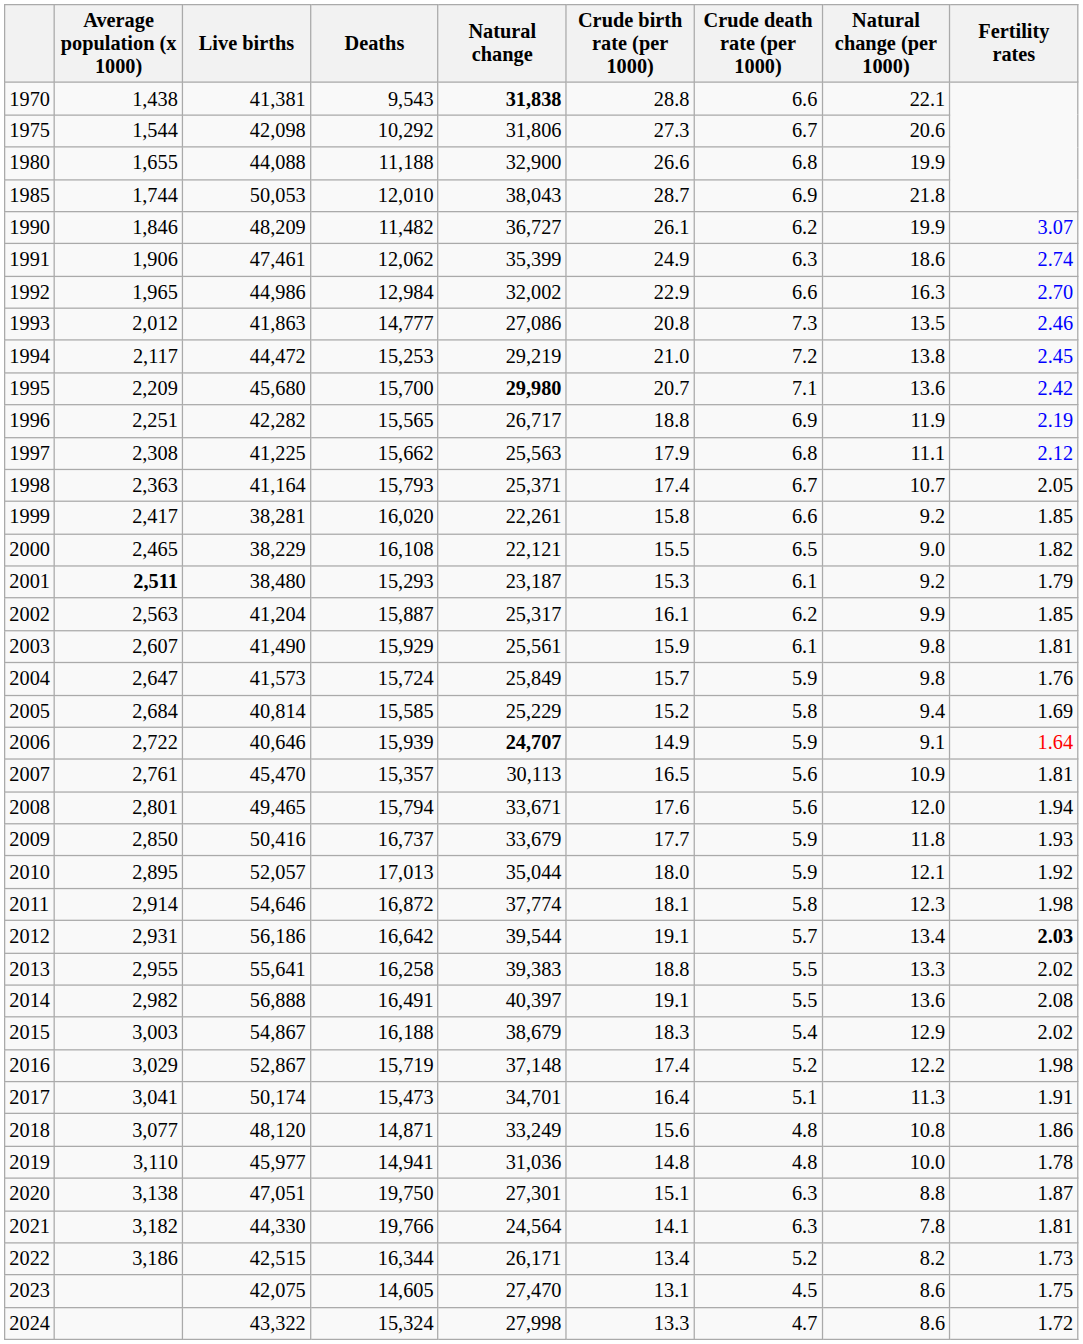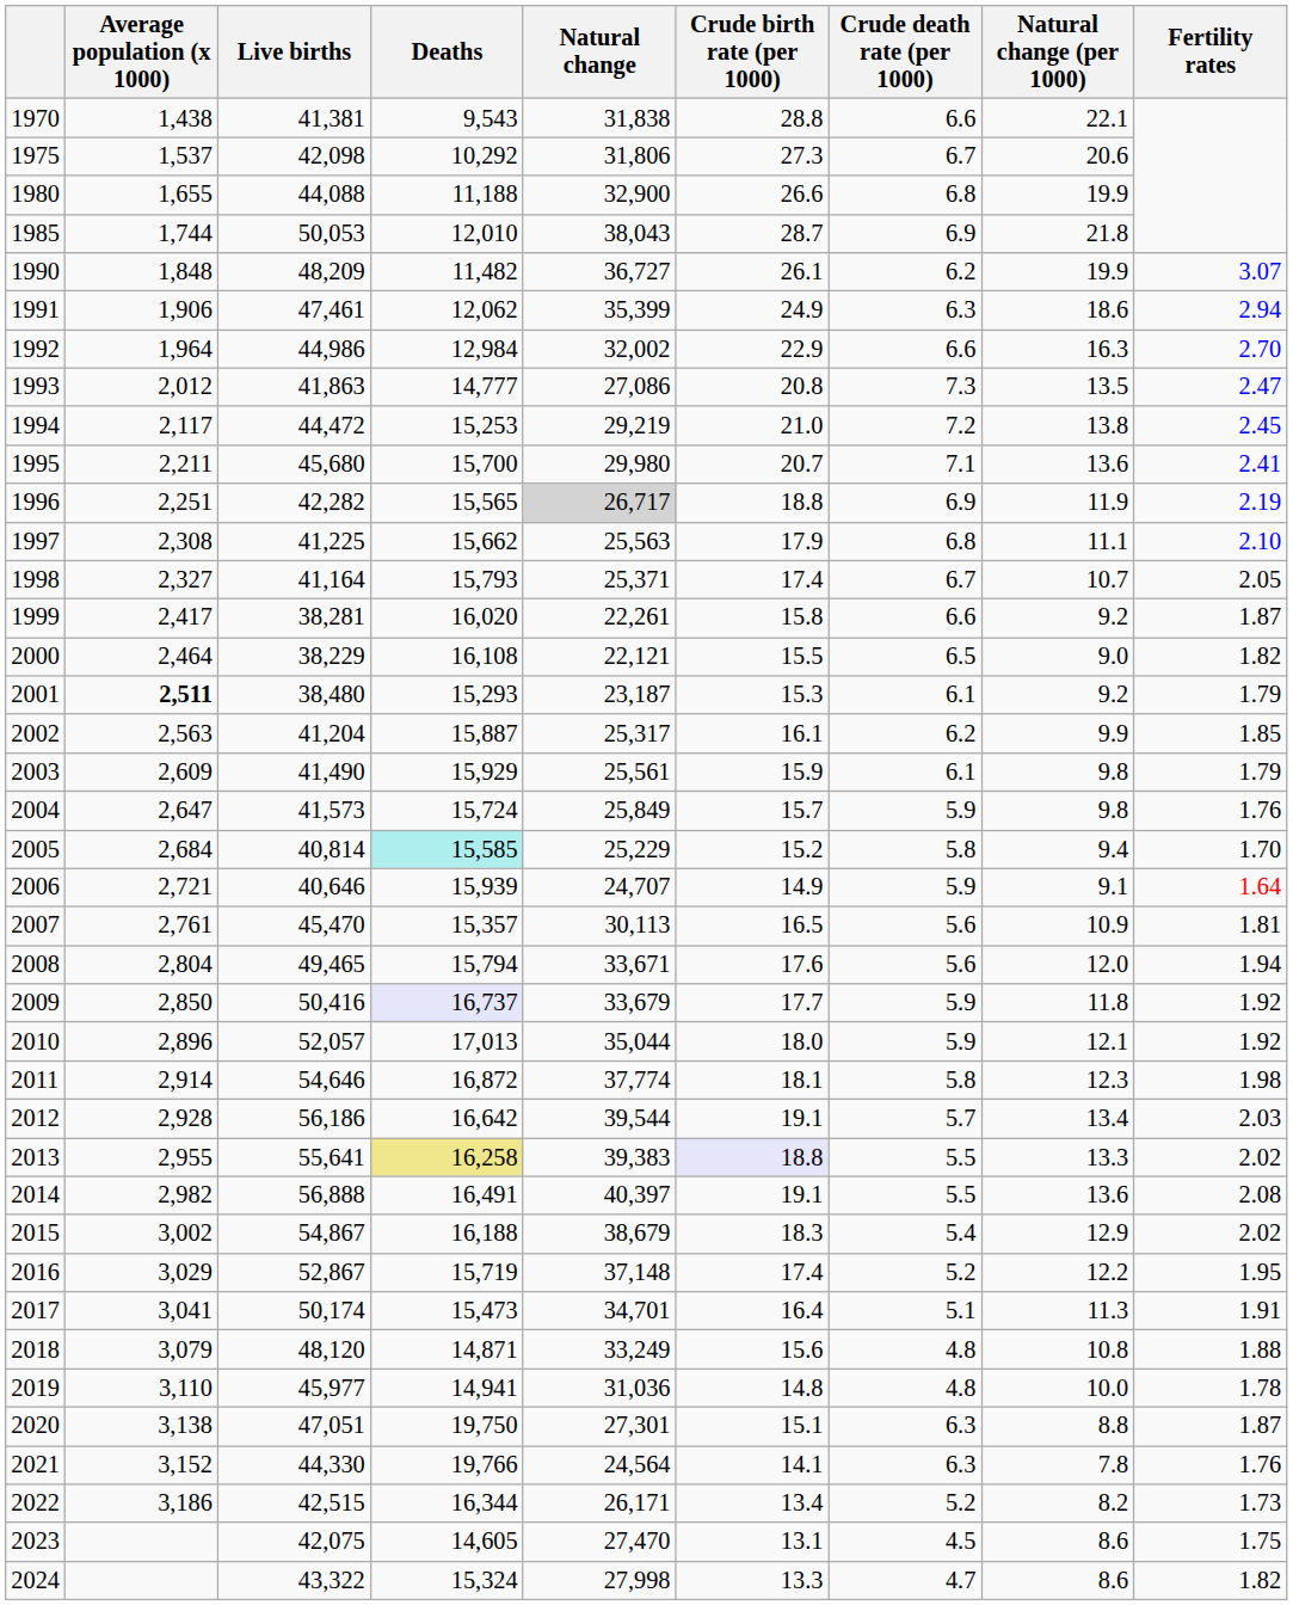 <table class="wikitable">
 <tr>
 <th></th>
 <th style="width:70pt;">Average population (x 1000)</th>
 <th style="width:70pt;">Live births</th>
 <th style="width:70pt;">Deaths</th>
 <th style="width:70pt;">Natural change</th>
 <th style="width:70pt;">Crude birth rate (per 1000)</th>
 <th style="width:70pt;">Crude death rate (per 1000)</th>
 <th style="width:70pt;">Natural change (per 1000)</th>
 <th style="width:70pt;">Fertility rates</th>
 </tr>
 <tr>
 <td>1970</td>
 <td style="text-align:right;">1,438</td>
 <td style="text-align:right;">41,381</td>
 <td style="text-align:right;">9,543</td>
-<td style="text-align:right;"><strong>31,838</strong></td>
+<td style="text-align:right;">31,838</td>
 <td style="text-align:right;">28.8</td>
 <td style="text-align:right;">6.6</td>
 <td style="text-align:right;">22.1</td>
 </tr>
 <tr>
 <td>1975</td>
-<td style="text-align:right;">1,544</td>
+<td style="text-align:right;">1,537</td>
 <td style="text-align:right;">42,098</td>
 <td style="text-align:right;">10,292</td>
 <td style="text-align:right;">31,806</td>
 <td style="text-align:right;">27.3</td>
 <td style="text-align:right;">6.7</td>
 <td style="text-align:right;">20.6</td>
 </tr>
 <tr>
 <td>1980</td>
 <td style="text-align:right;">1,655</td>
 <td style="text-align:right;">44,088</td>
 <td style="text-align:right;">11,188</td>
 <td style="text-align:right;">32,900</td>
 <td style="text-align:right;">26.6</td>
 <td style="text-align:right;">6.8</td>
 <td style="text-align:right;">19.9</td>
 </tr>
 <tr>
 <td>1985</td>
 <td style="text-align:right;">1,744</td>
 <td style="text-align:right;">50,053</td>
 <td style="text-align:right;">12,010</td>
 <td style="text-align:right;">38,043</td>
 <td style="text-align:right;">28.7</td>
 <td style="text-align:right;">6.9</td>
 <td style="text-align:right;">21.8</td>
 </tr>
 <tr>
 <td>1990</td>
-<td style="text-align:right;">1,846</td>
+<td style="text-align:right;">1,848</td>
 <td style="text-align:right;">48,209</td>
 <td style="text-align:right;">11,482</td>
 <td style="text-align:right;">36,727</td>
 <td style="text-align:right;">26.1</td>
 <td style="text-align:right;">6.2</td>
 <td style="text-align:right;">19.9</td>
 <td style="text-align:right; color:blue;">3.07</td>
 </tr>
 <tr>
 <td>1991</td>
 <td style="text-align:right;">1,906</td>
 <td style="text-align:right;">47,461</td>
 <td style="text-align:right;">12,062</td>
 <td style="text-align:right;">35,399</td>
 <td style="text-align:right;">24.9</td>
 <td style="text-align:right;">6.3</td>
 <td style="text-align:right;">18.6</td>
-<td style="text-align:right; color:blue;">2.74</td>
+<td style="text-align:right; color:blue;">2.94</td>
 </tr>
 <tr>
 <td>1992</td>
-<td style="text-align:right;">1,965</td>
+<td style="text-align:right;">1,964</td>
 <td style="text-align:right;">44,986</td>
 <td style="text-align:right;">12,984</td>
 <td style="text-align:right;">32,002</td>
 <td style="text-align:right;">22.9</td>
 <td style="text-align:right;">6.6</td>
 <td style="text-align:right;">16.3</td>
 <td style="text-align:right; color:blue;">2.70</td>
 </tr>
 <tr>
 <td>1993</td>
 <td style="text-align:right;">2,012</td>
 <td style="text-align:right;">41,863</td>
 <td style="text-align:right;">14,777</td>
 <td style="text-align:right;">27,086</td>
 <td style="text-align:right;">20.8</td>
 <td style="text-align:right;">7.3</td>
 <td style="text-align:right;">13.5</td>
-<td style="text-align:right; color:blue;">2.46</td>
+<td style="text-align:right; color:blue;">2.47</td>
 </tr>
 <tr>
 <td>1994</td>
 <td style="text-align:right;">2,117</td>
 <td style="text-align:right;">44,472</td>
 <td style="text-align:right;">15,253</td>
 <td style="text-align:right;">29,219</td>
 <td style="text-align:right;">21.0</td>
 <td style="text-align:right;">7.2</td>
 <td style="text-align:right;">13.8</td>
 <td style="text-align:right; color:blue;">2.45</td>
 </tr>
 <tr>
 <td>1995</td>
-<td style="text-align:right;">2,209</td>
+<td style="text-align:right;">2,211</td>
 <td style="text-align:right;">45,680</td>
 <td style="text-align:right;">15,700</td>
-<td style="text-align:right;"><strong>29,980</strong></td>
+<td style="text-align:right;">29,980</td>
 <td style="text-align:right;">20.7</td>
 <td style="text-align:right;">7.1</td>
 <td style="text-align:right;">13.6</td>
-<td style="text-align:right; color:blue;">2.42</td>
+<td style="text-align:right; color:blue;">2.41</td>
 </tr>
 <tr>
 <td>1996</td>
 <td style="text-align:right;">2,251</td>
 <td style="text-align:right;">42,282</td>
 <td style="text-align:right;">15,565</td>
-<td style="text-align:right;">26,717</td>
+<td style="background: lightgrey; text-align:right;">26,717</td>
 <td style="text-align:right;">18.8</td>
 <td style="text-align:right;">6.9</td>
 <td style="text-align:right;">11.9</td>
 <td style="text-align:right; color:blue;">2.19</td>
 </tr>
 <tr>
 <td>1997</td>
 <td style="text-align:right;">2,308</td>
 <td style="text-align:right;">41,225</td>
 <td style="text-align:right;">15,662</td>
 <td style="text-align:right;">25,563</td>
 <td style="text-align:right;">17.9</td>
 <td style="text-align:right;">6.8</td>
 <td style="text-align:right;">11.1</td>
-<td style="text-align:right; color:blue;">2.12</td>
+<td style="text-align:right; color:blue;">2.10</td>
 </tr>
 <tr>
 <td>1998</td>
-<td style="text-align:right;">2,363</td>
+<td style="text-align:right;">2,327</td>
 <td style="text-align:right;">41,164</td>
 <td style="text-align:right;">15,793</td>
 <td style="text-align:right;">25,371</td>
 <td style="text-align:right;">17.4</td>
 <td style="text-align:right;">6.7</td>
 <td style="text-align:right;">10.7</td>
 <td style="text-align:right;">2.05</td>
 </tr>
 <tr>
 <td>1999</td>
 <td style="text-align:right;">2,417</td>
 <td style="text-align:right;">38,281</td>
 <td style="text-align:right;">16,020</td>
 <td style="text-align:right;">22,261</td>
 <td style="text-align:right;">15.8</td>
 <td style="text-align:right;">6.6</td>
 <td style="text-align:right;">9.2</td>
-<td style="text-align:right;">1.85</td>
+<td style="text-align:right;">1.87</td>
 </tr>
 <tr>
 <td>2000</td>
-<td style="text-align:right;">2,465</td>
+<td style="text-align:right;">2,464</td>
 <td style="text-align:right;">38,229</td>
 <td style="text-align:right;">16,108</td>
 <td style="text-align:right;">22,121</td>
 <td style="text-align:right;">15.5</td>
 <td style="text-align:right;">6.5</td>
 <td style="text-align:right;">9.0</td>
 <td style="text-align:right;">1.82</td>
 </tr>
 <tr>
 <td>2001</td>
 <td style="text-align:right;"><strong>2,511</strong></td>
 <td style="text-align:right;">38,480</td>
 <td style="text-align:right;">15,293</td>
 <td style="text-align:right;">23,187</td>
 <td style="text-align:right;">15.3</td>
 <td style="text-align:right;">6.1</td>
 <td style="text-align:right;">9.2</td>
 <td style="text-align:right;">1.79</td>
 </tr>
 <tr>
 <td>2002</td>
 <td style="text-align:right;">2,563</td>
 <td style="text-align:right;">41,204</td>
 <td style="text-align:right;">15,887</td>
 <td style="text-align:right;">25,317</td>
 <td style="text-align:right;">16.1</td>
 <td style="text-align:right;">6.2</td>
 <td style="text-align:right;">9.9</td>
 <td style="text-align:right;">1.85</td>
 </tr>
 <tr>
 <td>2003</td>
-<td style="text-align:right;">2,607</td>
+<td style="text-align:right;">2,609</td>
 <td style="text-align:right;">41,490</td>
 <td style="text-align:right;">15,929</td>
 <td style="text-align:right;">25,561</td>
 <td style="text-align:right;">15.9</td>
 <td style="text-align:right;">6.1</td>
 <td style="text-align:right;">9.8</td>
-<td style="text-align:right;">1.81</td>
+<td style="text-align:right;">1.79</td>
 </tr>
 <tr>
 <td>2004</td>
 <td style="text-align:right;">2,647</td>
 <td style="text-align:right;">41,573</td>
 <td style="text-align:right;">15,724</td>
 <td style="text-align:right;">25,849</td>
 <td style="text-align:right;">15.7</td>
 <td style="text-align:right;">5.9</td>
 <td style="text-align:right;">9.8</td>
 <td style="text-align:right;">1.76</td>
 </tr>
 <tr>
 <td>2005</td>
 <td style="text-align:right;">2,684</td>
 <td style="text-align:right;">40,814</td>
-<td style="text-align:right;">15,585</td>
+<td style="background: paleturquoise; text-align:right;">15,585</td>
 <td style="text-align:right;">25,229</td>
 <td style="text-align:right;">15.2</td>
 <td style="text-align:right;">5.8</td>
 <td style="text-align:right;">9.4</td>
-<td style="text-align:right;">1.69</td>
+<td style="text-align:right;">1.70</td>
 </tr>
 <tr>
 <td>2006</td>
-<td style="text-align:right;">2,722</td>
+<td style="text-align:right;">2,721</td>
 <td style="text-align:right;">40,646</td>
 <td style="text-align:right;">15,939</td>
-<td style="text-align:right;"><strong>24,707</strong></td>
+<td style="text-align:right;">24,707</td>
 <td style="text-align:right;">14.9</td>
 <td style="text-align:right;">5.9</td>
 <td style="text-align:right;">9.1</td>
 <td style="text-align:right; color:red;">1.64</td>
 </tr>
 <tr>
 <td>2007</td>
 <td style="text-align:right;">2,761</td>
 <td style="text-align:right;">45,470</td>
 <td style="text-align:right;">15,357</td>
 <td style="text-align:right;">30,113</td>
 <td style="text-align:right;">16.5</td>
 <td style="text-align:right;">5.6</td>
 <td style="text-align:right;">10.9</td>
 <td style="text-align:right;">1.81</td>
 </tr>
 <tr>
 <td>2008</td>
-<td style="text-align:right;">2,801</td>
+<td style="text-align:right;">2,804</td>
 <td style="text-align:right;">49,465</td>
 <td style="text-align:right;">15,794</td>
 <td style="text-align:right;">33,671</td>
 <td style="text-align:right;">17.6</td>
 <td style="text-align:right;">5.6</td>
 <td style="text-align:right;">12.0</td>
 <td style="text-align:right;">1.94</td>
 </tr>
 <tr>
 <td>2009</td>
 <td style="text-align:right;">2,850</td>
 <td style="text-align:right;">50,416</td>
-<td style="text-align:right;">16,737</td>
+<td style="background: lavender; text-align:right;">16,737</td>
 <td style="text-align:right;">33,679</td>
 <td style="text-align:right;">17.7</td>
 <td style="text-align:right;">5.9</td>
 <td style="text-align:right;">11.8</td>
-<td style="text-align:right;">1.93</td>
+<td style="text-align:right;">1.92</td>
 </tr>
 <tr>
 <td>2010</td>
-<td style="text-align:right;">2,895</td>
+<td style="text-align:right;">2,896</td>
 <td style="text-align:right;">52,057</td>
 <td style="text-align:right;">17,013</td>
 <td style="text-align:right;">35,044</td>
 <td style="text-align:right;">18.0</td>
 <td style="text-align:right;">5.9</td>
 <td style="text-align:right;">12.1</td>
 <td style="text-align:right;">1.92</td>
 </tr>
 <tr>
 <td>2011</td>
 <td style="text-align:right;">2,914</td>
 <td style="text-align:right;">54,646</td>
 <td style="text-align:right;">16,872</td>
 <td style="text-align:right;">37,774</td>
 <td style="text-align:right;">18.1</td>
 <td style="text-align:right;">5.8</td>
 <td style="text-align:right;">12.3</td>
 <td style="text-align:right;">1.98</td>
 </tr>
 <tr>
 <td>2012</td>
-<td style="text-align:right;">2,931</td>
+<td style="text-align:right;">2,928</td>
 <td style="text-align:right;">56,186</td>
 <td style="text-align:right;">16,642</td>
 <td style="text-align:right;">39,544</td>
 <td style="text-align:right;">19.1</td>
 <td style="text-align:right;">5.7</td>
 <td style="text-align:right;">13.4</td>
-<td style="text-align:right;"><strong>2.03</strong></td>
+<td style="text-align:right;">2.03</td>
 </tr>
 <tr>
 <td>2013</td>
 <td style="text-align:right;">2,955</td>
 <td style="text-align:right;">55,641</td>
-<td style="text-align:right;">16,258</td>
+<td style="background: khaki; text-align:right;">16,258</td>
 <td style="text-align:right;">39,383</td>
-<td style="text-align:right;">18.8</td>
+<td style="background: lavender; text-align:right;">18.8</td>
 <td style="text-align:right;">5.5</td>
 <td style="text-align:right;">13.3</td>
 <td style="text-align:right;">2.02</td>
 </tr>
 <tr>
 <td>2014</td>
 <td style="text-align:right;">2,982</td>
 <td style="text-align:right;">56,888</td>
 <td style="text-align:right;">16,491</td>
 <td style="text-align:right;">40,397</td>
 <td style="text-align:right;">19.1</td>
 <td style="text-align:right;">5.5</td>
 <td style="text-align:right;">13.6</td>
 <td style="text-align:right;">2.08</td>
 </tr>
 <tr>
 <td>2015</td>
-<td style="text-align:right;">3,003</td>
+<td style="text-align:right;">3,002</td>
 <td style="text-align:right;">54,867</td>
 <td style="text-align:right;">16,188</td>
 <td style="text-align:right;">38,679</td>
 <td style="text-align:right;">18.3</td>
 <td style="text-align:right;">5.4</td>
 <td style="text-align:right;">12.9</td>
 <td style="text-align:right;">2.02</td>
 </tr>
 <tr>
 <td>2016</td>
 <td style="text-align:right;">3,029</td>
 <td style="text-align:right;">52,867</td>
 <td style="text-align:right;">15,719</td>
 <td style="text-align:right;">37,148</td>
 <td style="text-align:right;">17.4</td>
 <td style="text-align:right;">5.2</td>
 <td style="text-align:right;">12.2</td>
-<td style="text-align:right;">1.98</td>
+<td style="text-align:right;">1.95</td>
 </tr>
 <tr>
 <td>2017</td>
 <td style="text-align:right;">3,041</td>
 <td style="text-align:right;">50,174</td>
 <td style="text-align:right;">15,473</td>
 <td style="text-align:right;">34,701</td>
 <td style="text-align:right;">16.4</td>
 <td style="text-align:right;">5.1</td>
 <td style="text-align:right;">11.3</td>
 <td style="text-align:right;">1.91</td>
 </tr>
 <tr>
 <td>2018</td>
-<td style="text-align:right;">3,077</td>
+<td style="text-align:right;">3,079</td>
 <td style="text-align:right;">48,120</td>
 <td style="text-align:right;">14,871</td>
 <td style="text-align:right;">33,249</td>
 <td style="text-align:right;">15.6</td>
 <td style="text-align:right;">4.8</td>
 <td style="text-align:right;">10.8</td>
-<td style="text-align:right;">1.86</td>
+<td style="text-align:right;">1.88</td>
 </tr>
 <tr>
 <td>2019</td>
 <td style="text-align:right;">3,110</td>
 <td style="text-align:right;">45,977</td>
 <td style="text-align:right;">14,941</td>
 <td style="text-align:right;">31,036</td>
 <td style="text-align:right;">14.8</td>
 <td style="text-align:right;">4.8</td>
 <td style="text-align:right;">10.0</td>
 <td style="text-align:right;">1.78</td>
 </tr>
 <tr>
 <td>2020</td>
 <td style="text-align:right;">3,138</td>
 <td style="text-align:right;">47,051</td>
 <td style="text-align:right;">19,750</td>
 <td style="text-align:right;">27,301</td>
 <td style="text-align:right;">15.1</td>
 <td style="text-align:right;">6.3</td>
 <td style="text-align:right;">8.8</td>
 <td style="text-align:right;">1.87</td>
 </tr>
 <tr>
 <td>2021</td>
-<td style="text-align:right;">3,182</td>
+<td style="text-align:right;">3,152</td>
 <td style="text-align:right;">44,330</td>
 <td style="text-align:right;">19,766</td>
 <td style="text-align:right;">24,564</td>
 <td style="text-align:right;">14.1</td>
 <td style="text-align:right;">6.3</td>
 <td style="text-align:right;">7.8</td>
-<td style="text-align:right;">1.81</td>
+<td style="text-align:right;">1.76</td>
 </tr>
 <tr>
 <td>2022</td>
 <td style="text-align:right;">3,186</td>
 <td style="text-align:right;">42,515</td>
 <td style="text-align:right;">16,344</td>
 <td style="text-align:right;">26,171</td>
 <td style="text-align:right;">13.4</td>
 <td style="text-align:right;">5.2</td>
 <td style="text-align:right;">8.2</td>
 <td style="text-align:right;">1.73</td>
 </tr>
 <tr>
 <td>2023</td>
 <td style="text-align:right;"></td>
 <td style="text-align:right;">42,075</td>
 <td style="text-align:right;">14,605</td>
 <td style="text-align:right;">27,470</td>
 <td style="text-align:right;">13.1</td>
 <td style="text-align:right;">4.5</td>
 <td style="text-align:right;">8.6</td>
 <td style="text-align:right;">1.75</td>
 </tr>
 <tr>
 <td>2024</td>
 <td style="text-align:right;"></td>
 <td style="text-align:right;">43,322</td>
 <td style="text-align:right;">15,324</td>
 <td style="text-align:right;">27,998</td>
 <td style="text-align:right;">13.3</td>
 <td style="text-align:right;">4.7</td>
 <td style="text-align:right;">8.6</td>
-<td style="text-align:right;">1.72</td>
+<td style="text-align:right;">1.82</td>
 </tr>
 </table>
